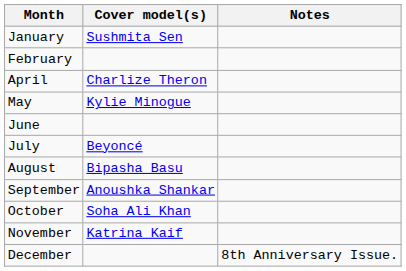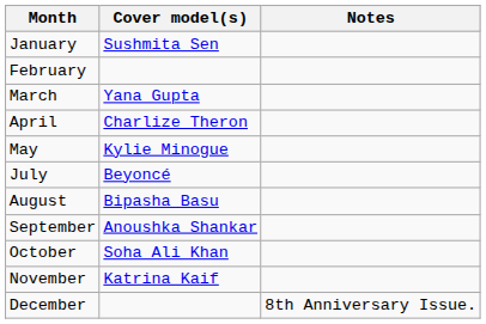 <table class="wikitable">
 <tr style="background:#ccc; text-align:center;">
 <th>Month</th>
 <th>Cover model(s)</th>
 <th>Notes</th>
 </tr>
 <tr>
 <td>January</td>
 <td><a href='#'>Sushmita Sen</a></td>
 <td></td>
 </tr>
 <tr>
 <td>February</td>
 <td></td>
 <td></td>
 </tr>
 <tr>
+<td>March</td>
+<td><a href='#'>Yana Gupta</a></td>
+<td></td>
+</tr>
+<tr>
 <td>April</td>
 <td><a href='#'>Charlize Theron</a></td>
 <td></td>
 </tr>
 <tr>
 <td>May</td>
 <td><a href='#'>Kylie Minogue</a></td>
-<td></td>
-</tr>
-<tr>
-<td>June</td>
-<td></td>
 <td></td>
 </tr>
 <tr>
 <td>July</td>
 <td><a href='#'>Beyoncé</a></td>
 <td></td>
 </tr>
 <tr>
 <td>August</td>
 <td><a href='#'>Bipasha Basu</a></td>
 <td></td>
 </tr>
 <tr>
 <td>September</td>
 <td><a href='#'>Anoushka Shankar</a></td>
 <td></td>
 </tr>
 <tr>
 <td>October</td>
 <td><a href='#'>Soha Ali Khan</a></td>
 <td></td>
 </tr>
 <tr>
 <td>November</td>
 <td><a href='#'>Katrina Kaif</a></td>
 <td></td>
 </tr>
 <tr>
 <td>December</td>
 <td></td>
 <td>8th Anniversary Issue.</td>
 </tr>
 </table>
